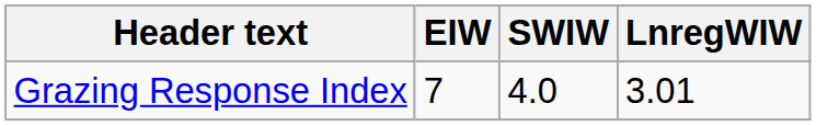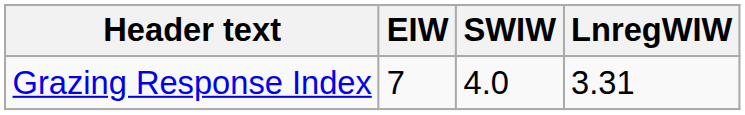 <table class="wikitable">
 <tr>
 <th>Header text</th>
 <th>EIW</th>
 <th>SWIW</th>
 <th>LnregWIW</th>
 </tr>
 <tr>
 <td><a href='#'>Grazing Response Index</a></td>
 <td>7</td>
 <td>4.0</td>
-<td>3.01</td>
+<td>3.31</td>
 </tr>
 </table>
